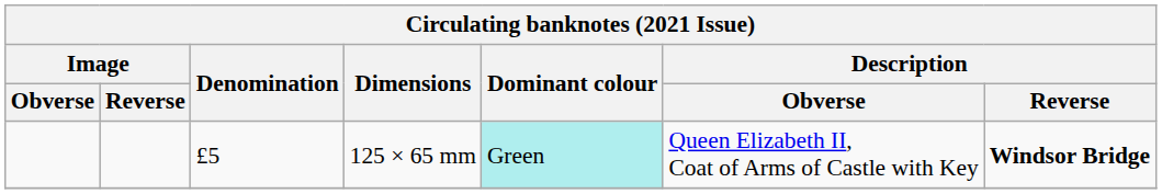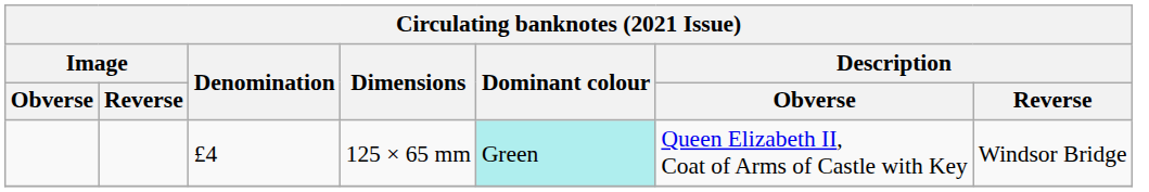 <table class="wikitable" style="font-size: 90%">
 <tr>
 <th colspan=7>Circulating banknotes (2021 Issue)</th>
 </tr>
 <tr>
 <th colspan=2>Image</th>
 <th rowspan="2">Denomination</th>
 <th rowspan="2">Dimensions</th>
 <th rowspan="2">Dominant colour</th>
 <th colspan="2">Description</th>
 </tr>
 <tr>
 <th>Obverse</th>
 <th>Reverse</th>
 <th>Obverse</th>
 <th>Reverse</th>
 </tr>
 <tr>
 <td></td>
 <td></td>
-<td>£5</td>
+<td>£4</td>
 <td>125 × 65 mm</td>
 <td style="background: paleturquoise;">Green</td>
 <td><a href='#'>Queen Elizabeth II</a>,<br> Coat of Arms of Castle with Key</td>
-<td><strong>Windsor Bridge</strong></td>
+<td>Windsor Bridge</td>
 </tr>
 <tr>
 </tr>
 </table>
